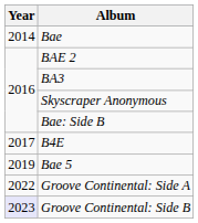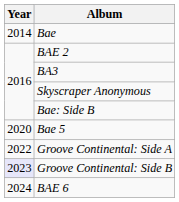 <table class="wikitable sortable">
 <tr style="background:#B0C4DE;">
 <th>Year</th>
 <th>Album</th>
 </tr>
 <tr>
 <td>2014</td>
 <td><em>Bae</em></td>
 </tr>
 <tr>
 <td rowspan="4">2016</td>
 <td><em>BAE 2</em></td>
 </tr>
 <tr>
 <td><em>BA3</em></td>
 </tr>
 <tr>
 <td><em>Skyscraper Anonymous</em></td>
 </tr>
 <tr>
 <td><em>Bae: Side B</em></td>
 </tr>
 <tr>
-<td>2017</td>
-<td><em>B4E</em></td>
-</tr>
-<tr>
-<td>2019</td>
+<td>2020</td>
 <td><em>Bae 5</em></td>
 </tr>
 <tr>
 <td>2022</td>
 <td><em>Groove Continental: Side A</em></td>
 </tr>
 <tr>
 <td style="background: lavender;">2023</td>
 <td><em>Groove Continental: Side B</em></td>
 </tr>
+<tr>
+<td>2024</td>
+<td><em>BAE 6</em></td>
+</tr>
 </table>
